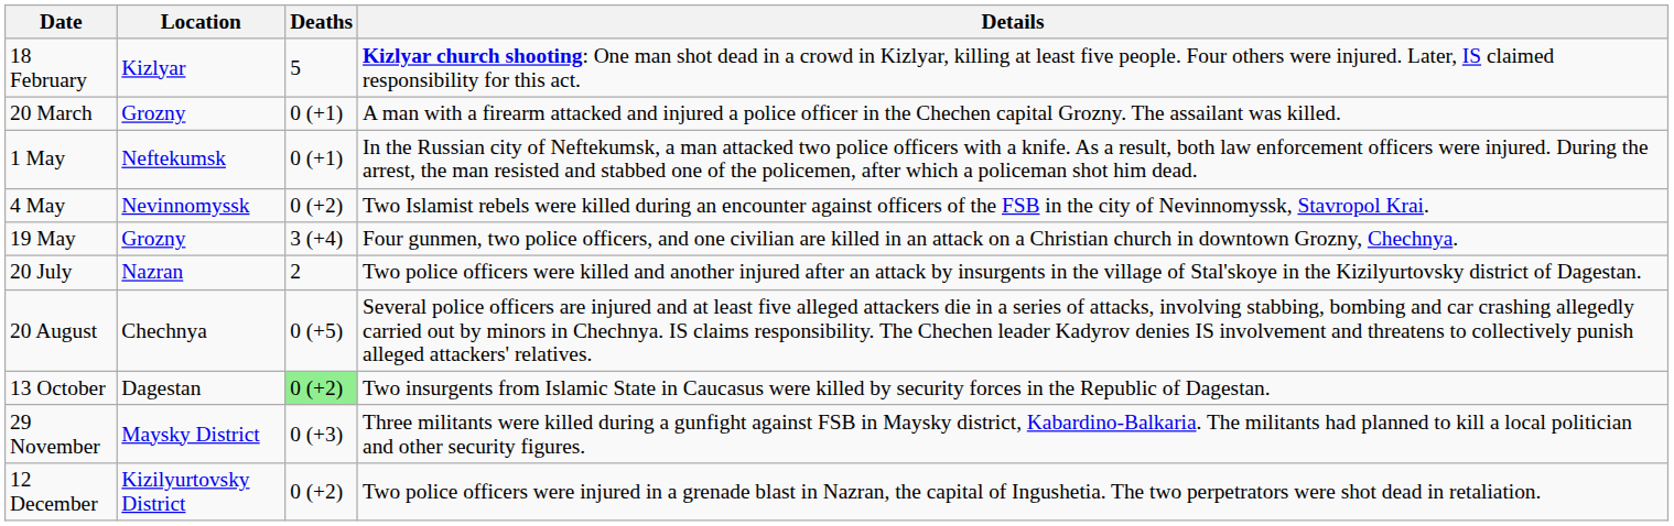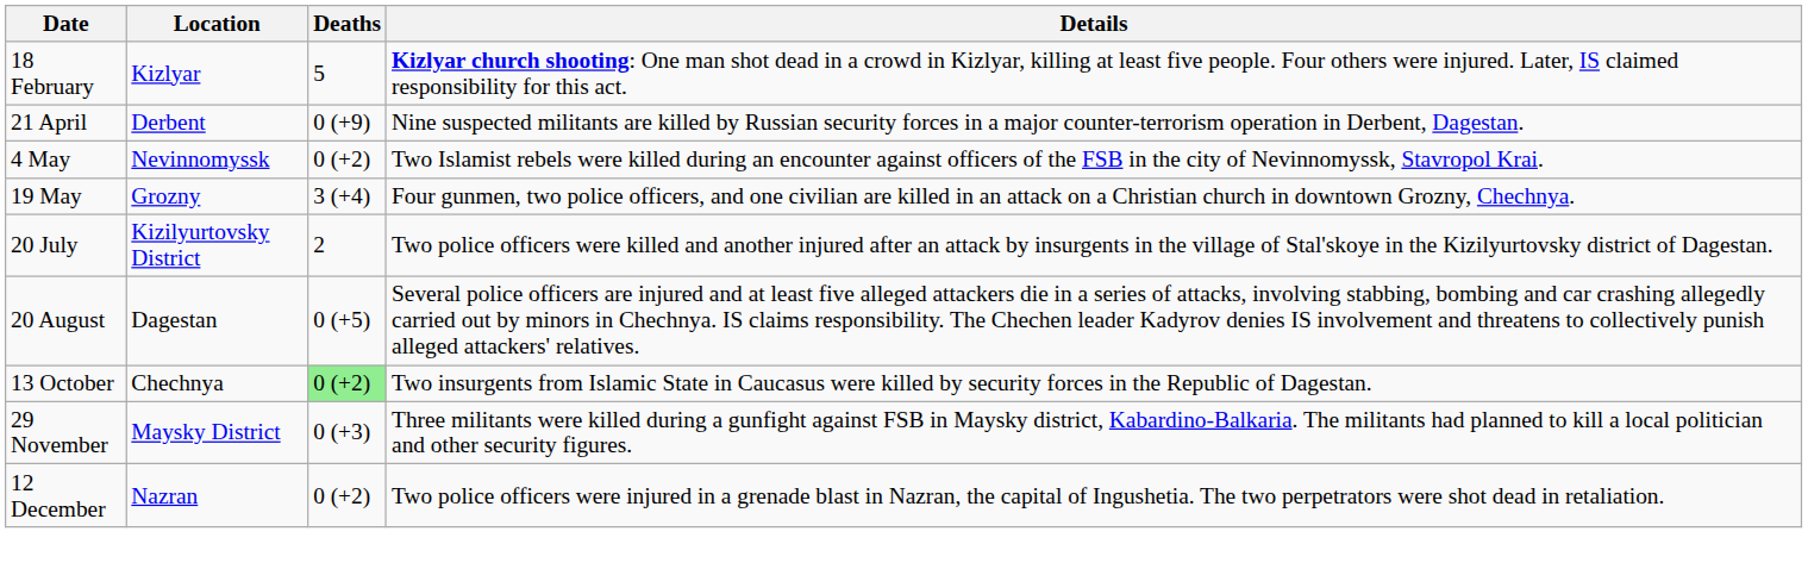 <table class = "wikitable">
 <tr>
 <th>Date</th>
 <th>Location</th>
 <th>Deaths</th>
 <th>Details</th>
 </tr>
 <tr>
 <td>18 February</td>
 <td><a href='#'>Kizlyar</a></td>
 <td>5</td>
 <td><strong><a href='#'>Kizlyar church shooting</a></strong>: One man shot dead in a crowd in Kizlyar, killing at least five people. Four others were injured. Later, <a href='#'>IS</a> claimed responsibility for this act. </td>
 </tr>
 <tr>
-<td>20 March</td>
-<td><a href='#'>Grozny</a></td>
-<td>0 (+1)</td>
-<td>A man with a firearm attacked and injured a police officer in the Chechen capital Grozny. The assailant was killed.</td>
-</tr>
-<tr>
-<td>1 May</td>
-<td><a href='#'>Neftekumsk</a></td>
-<td>0 (+1)</td>
-<td>In the Russian city of Neftekumsk, a man attacked two police officers with a knife. As a result, both law enforcement officers were injured. During the arrest, the man resisted and stabbed one of the policemen, after which a policeman shot him dead.</td>
+<td>21 April</td>
+<td><a href='#'>Derbent</a></td>
+<td>0 (+9)</td>
+<td>Nine suspected militants are killed by Russian security forces in a major counter-terrorism operation in Derbent, <a href='#'>Dagestan</a>.</td>
 </tr>
 <tr>
 <td>4 May</td>
 <td><a href='#'>Nevinnomyssk</a></td>
 <td>0 (+2)</td>
 <td>Two Islamist rebels were killed during an encounter against officers of the <a href='#'>FSB</a> in the city of Nevinnomyssk, <a href='#'>Stavropol Krai</a>.</td>
 </tr>
 <tr>
 <td>19 May</td>
 <td><a href='#'>Grozny</a></td>
 <td>3 (+4)</td>
 <td>Four gunmen, two police officers, and one civilian are killed in an attack on a Christian church in downtown Grozny, <a href='#'>Chechnya</a>.</td>
 </tr>
 <tr>
 <td>20 July</td>
-<td><a href='#'>Nazran</a></td>
+<td><a href='#'>Kizilyurtovsky District</a></td>
 <td>2</td>
 <td>Two police officers were killed and another injured after an attack by insurgents in the village of Stal'skoye in the Kizilyurtovsky district of Dagestan.</td>
 </tr>
 <tr>
 <td>20 August</td>
-<td>Chechnya</td>
+<td>Dagestan</td>
 <td>0 (+5)</td>
 <td>Several police officers are injured and at least five alleged attackers die in a series of attacks, involving stabbing, bombing and car crashing allegedly carried out by minors in Chechnya. IS claims responsibility. The Chechen leader Kadyrov denies IS involvement and threatens to collectively punish alleged attackers' relatives.</td>
 </tr>
 <tr>
 <td>13 October</td>
-<td>Dagestan</td>
+<td>Chechnya</td>
 <td style="background: lightgreen;">0 (+2)</td>
 <td>Two insurgents from Islamic State in Caucasus were killed by security forces in the Republic of Dagestan.</td>
 </tr>
 <tr>
 <td>29 November</td>
 <td><a href='#'>Maysky District</a></td>
 <td>0 (+3)</td>
 <td>Three militants were killed during a gunfight against FSB in Maysky district, <a href='#'>Kabardino-Balkaria</a>. The militants  had planned to kill a local politician and other security figures.</td>
 </tr>
 <tr>
 <td>12 December</td>
-<td><a href='#'>Kizilyurtovsky District</a></td>
+<td><a href='#'>Nazran</a></td>
 <td>0 (+2)</td>
 <td>Two police officers were injured in a grenade blast in Nazran, the capital of Ingushetia. The two perpetrators were shot dead in retaliation.</td>
 </tr>
 </table>
